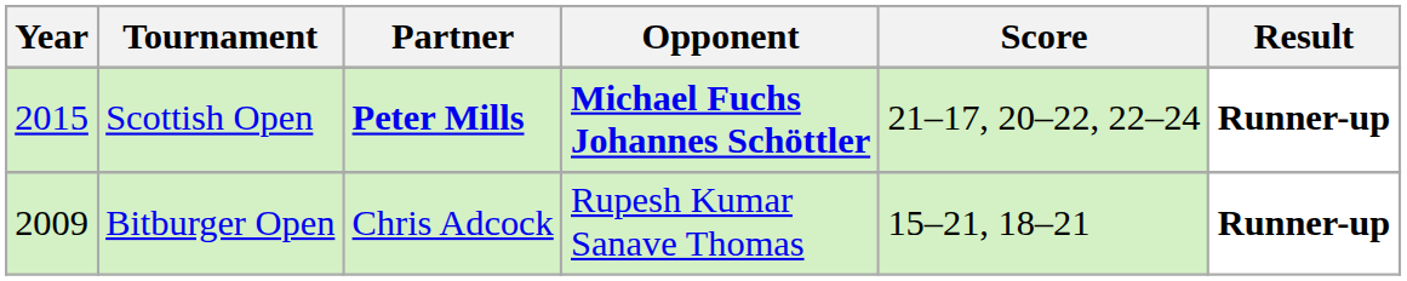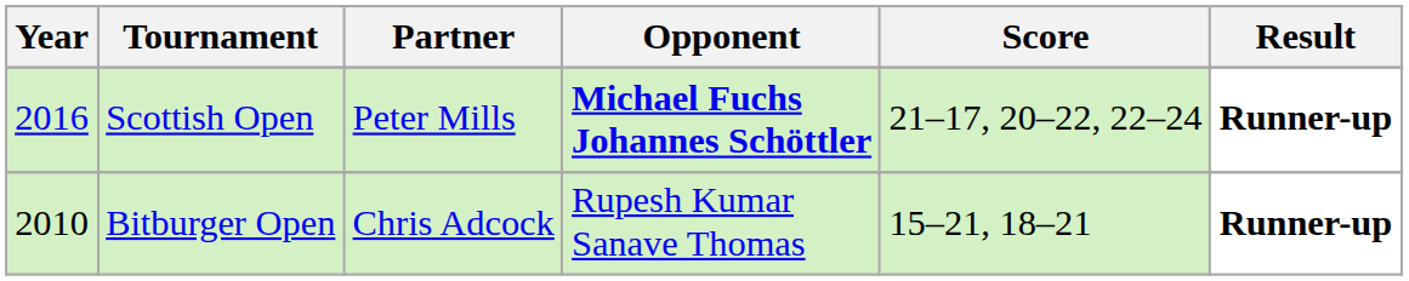 <table class="sortable wikitable" style="font-size: 90%;">
 <tr>
 <th>Year</th>
 <th>Tournament</th>
 <th>Partner</th>
 <th>Opponent</th>
 <th>Score</th>
 <th>Result</th>
 </tr>
 <tr>
 </tr>
 <tr style="background:#D4F1C5">
-<td align="center"><a href='#'>2015</a></td>
+<td align="center"><a href='#'>2016</a></td>
 <td align="left"><a href='#'>Scottish Open</a></td>
-<td align="left"><strong> <a href='#'>Peter Mills</a></strong></td>
+<td align="left"> <a href='#'>Peter Mills</a></td>
 <td align="left"><strong> <a href='#'>Michael Fuchs</a><br> <a href='#'>Johannes Schöttler</a></strong></td>
 <td align="left">21–17, 20–22, 22–24</td>
 <td style="text-align:left; background:white"> <strong>Runner-up</strong></td>
 </tr>
 <tr>
 </tr>
 <tr style="background:#D4F1C5">
-<td align="center">2009</td>
+<td align="center">2010</td>
 <td align="left"><a href='#'>Bitburger Open</a></td>
 <td align="left"> <a href='#'>Chris Adcock</a></td>
 <td align="left"> <a href='#'>Rupesh Kumar</a><br> <a href='#'>Sanave Thomas</a></td>
 <td align="left">15–21, 18–21</td>
 <td style="text-align:left; background:white"> <strong>Runner-up</strong></td>
 </tr>
 </table>
